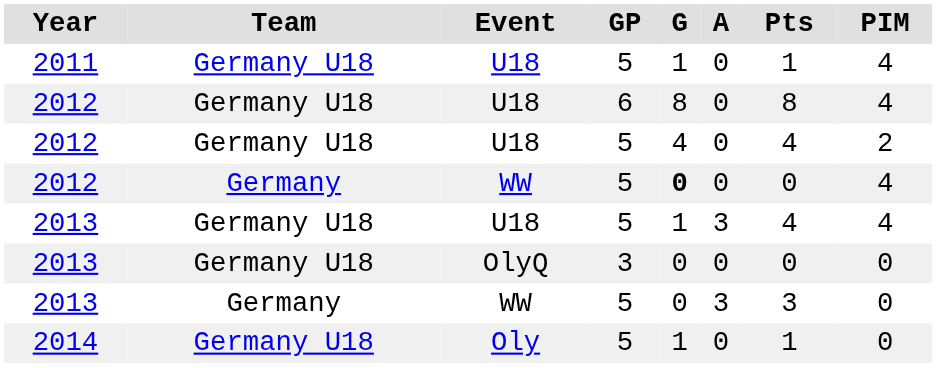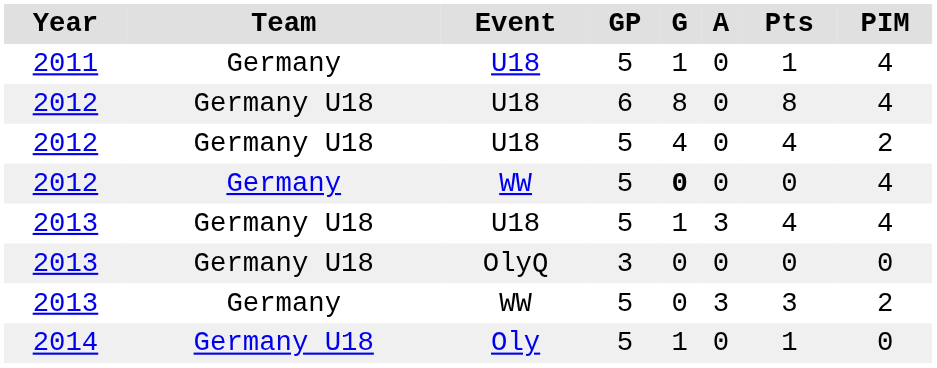 <table BORDER="0" CELLPADDING="2" CELLSPACING="0" width="35%">
 <tr ALIGN="center" bgcolor="#e0e0e0">
 <th>Year</th>
 <th>Team</th>
 <th>Event</th>
 <th>GP</th>
 <th>G</th>
 <th>A</th>
 <th>Pts</th>
 <th>PIM</th>
 </tr>
 <tr ALIGN="center">
 <td><a href='#'>2011</a></td>
-<td><a href='#'>Germany U18</a></td>
+<td>Germany</td>
 <td><a href='#'>U18</a></td>
 <td>5</td>
 <td>1</td>
 <td>0</td>
 <td>1</td>
 <td>4</td>
 </tr>
 <tr ALIGN="center" bgcolor="#f0f0f0">
 <td><a href='#'>2012</a></td>
 <td>Germany U18</td>
 <td>U18</td>
 <td>6</td>
 <td>8</td>
 <td>0</td>
 <td>8</td>
 <td>4</td>
 </tr>
 <tr ALIGN="center">
 <td><a href='#'>2012</a></td>
 <td>Germany U18</td>
 <td>U18</td>
 <td>5</td>
 <td>4</td>
 <td>0</td>
 <td>4</td>
 <td>2</td>
 </tr>
 <tr ALIGN="center" bgcolor="#f0f0f0">
 <td><a href='#'>2012</a></td>
 <td><a href='#'>Germany</a></td>
 <td><a href='#'>WW</a></td>
 <td>5</td>
 <td><strong>0</strong></td>
 <td>0</td>
 <td>0</td>
 <td>4</td>
 </tr>
 <tr ALIGN="center">
 <td><a href='#'>2013</a></td>
 <td>Germany U18</td>
 <td>U18</td>
 <td>5</td>
 <td>1</td>
 <td>3</td>
 <td>4</td>
 <td>4</td>
 </tr>
 <tr ALIGN="center" bgcolor="#f0f0f0">
 <td><a href='#'>2013</a></td>
 <td>Germany U18</td>
 <td>OlyQ</td>
 <td>3</td>
 <td>0</td>
 <td>0</td>
 <td>0</td>
 <td>0</td>
 </tr>
 <tr ALIGN="center">
 <td><a href='#'>2013</a></td>
 <td>Germany</td>
 <td>WW</td>
 <td>5</td>
 <td>0</td>
 <td>3</td>
 <td>3</td>
-<td>0</td>
+<td>2</td>
 </tr>
 <tr ALIGN="center" bgcolor="#f0f0f0">
 <td><a href='#'>2014</a></td>
 <td><a href='#'>Germany U18</a></td>
 <td><a href='#'>Oly</a></td>
 <td>5</td>
 <td>1</td>
 <td>0</td>
 <td>1</td>
 <td>0</td>
 </tr>
 </table>
